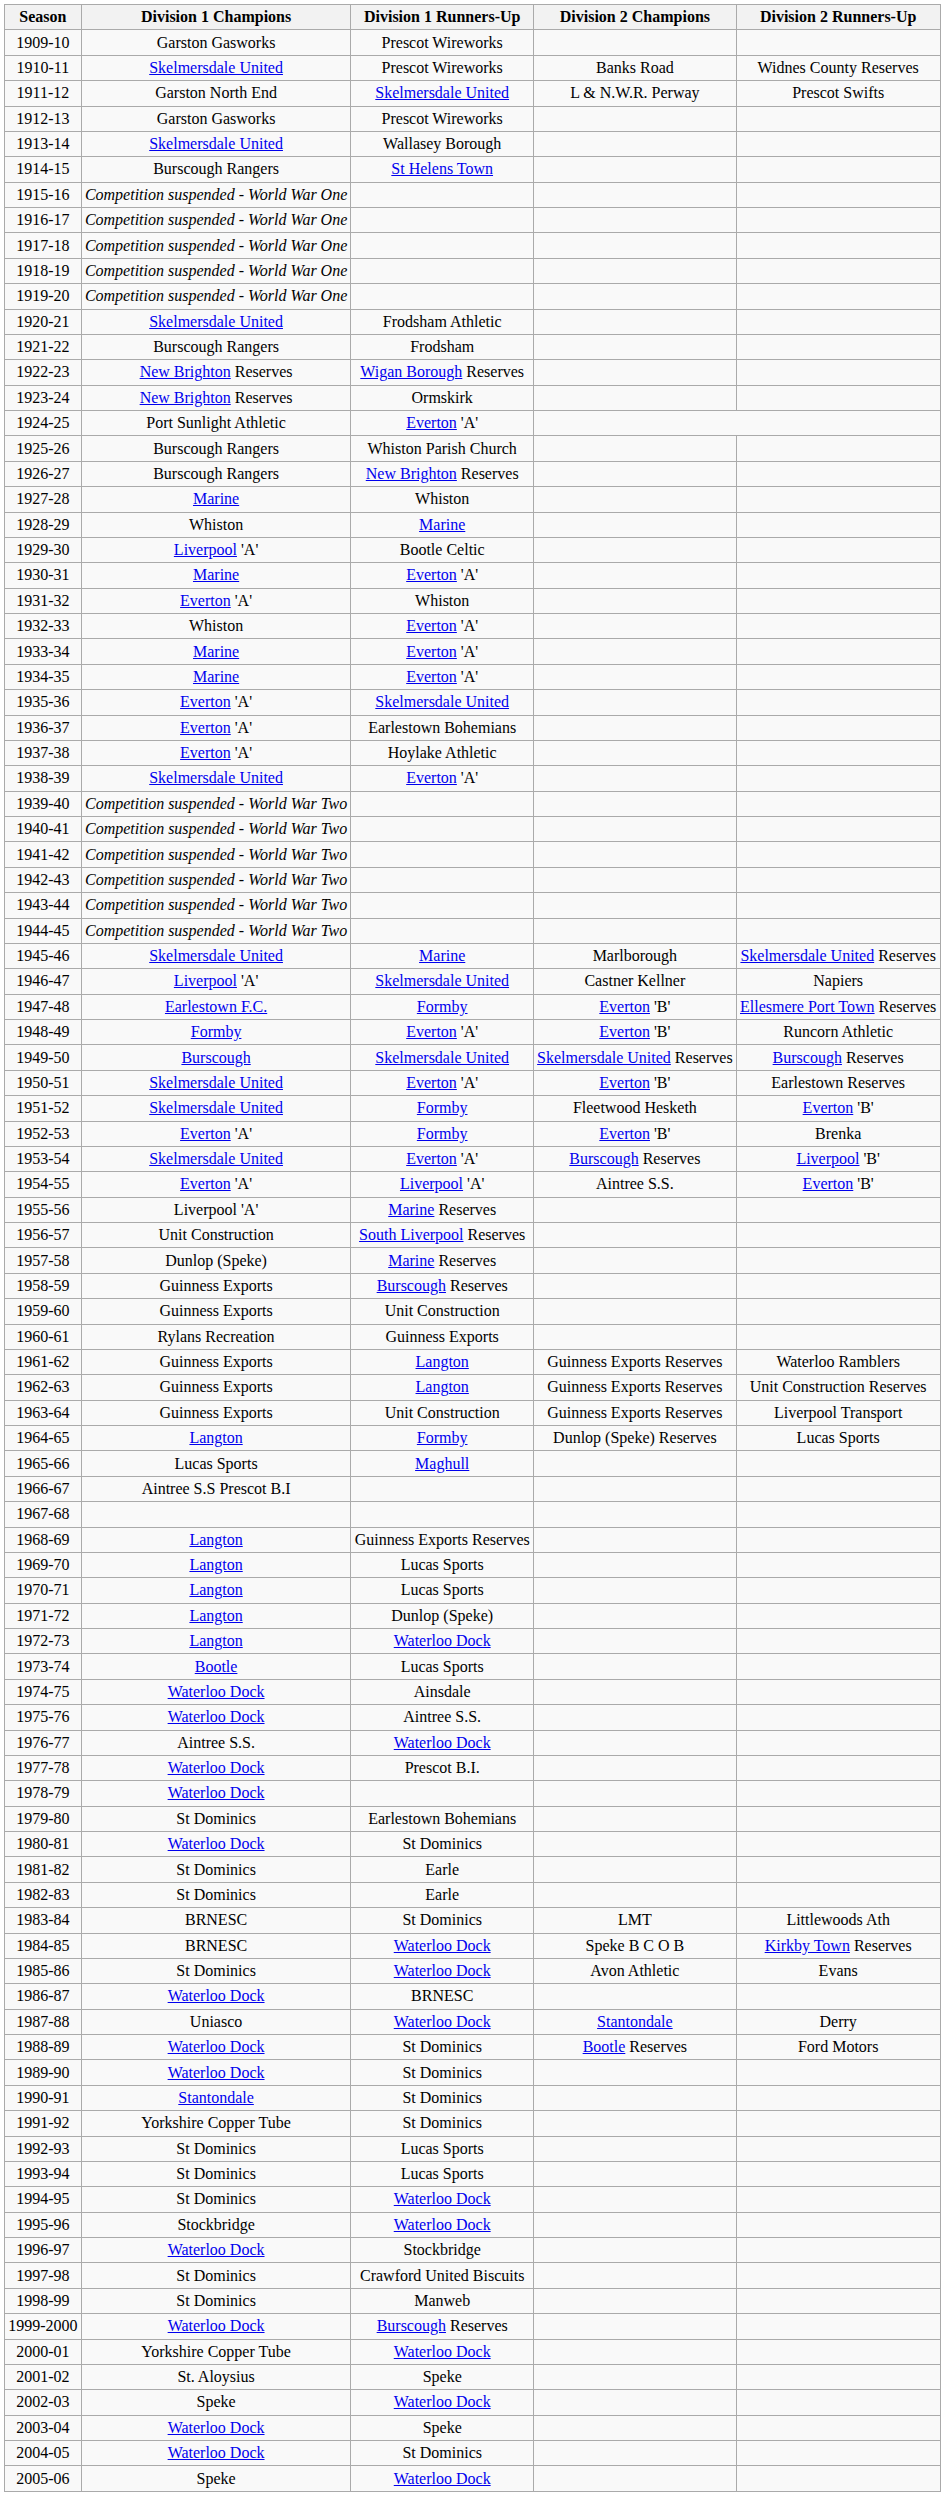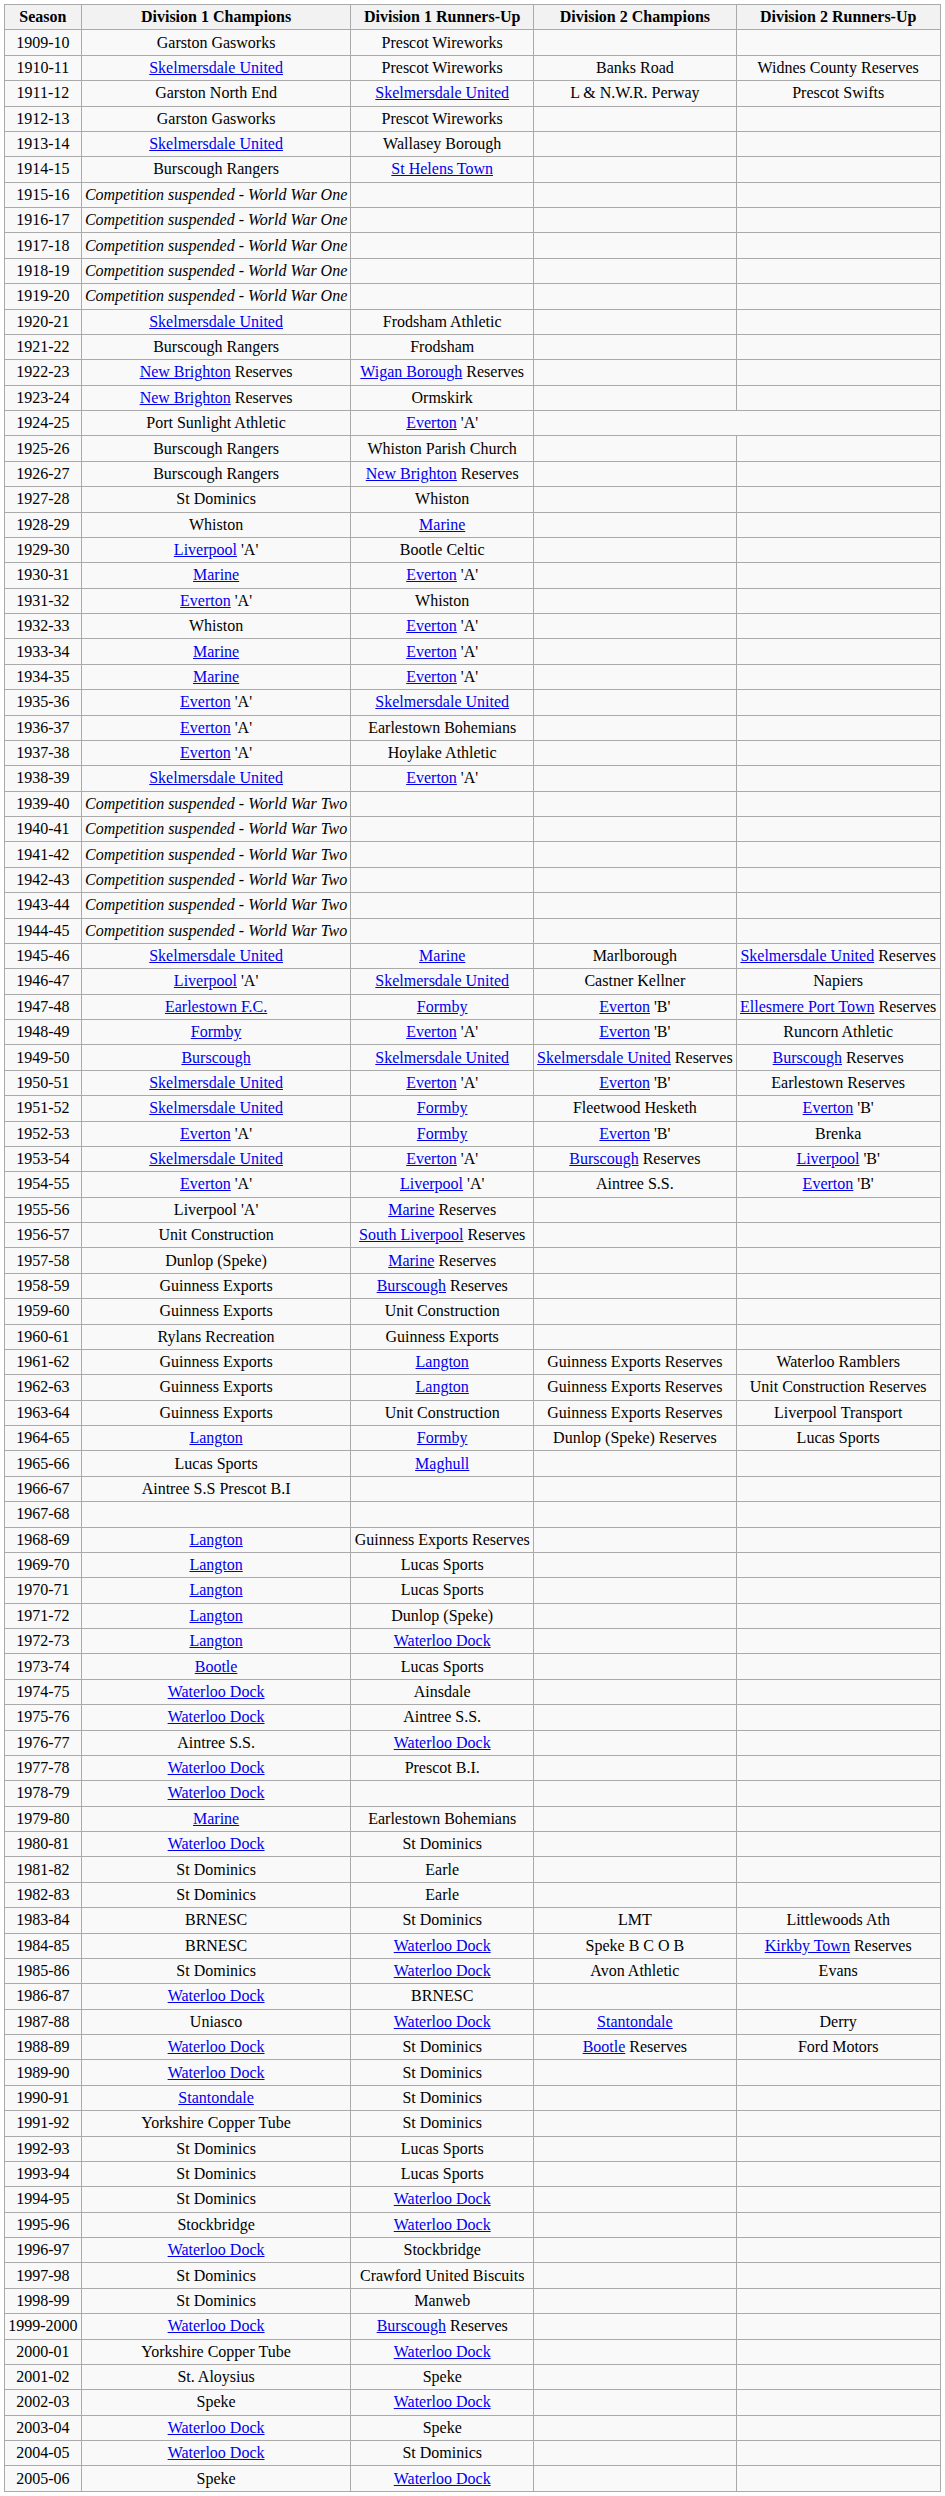 <table class="wikitable" style="text-align: center">
 <tr>
 <th>Season</th>
 <th>Division 1 Champions</th>
 <th>Division 1 Runners-Up</th>
 <th>Division 2 Champions</th>
 <th>Division 2 Runners-Up</th>
 </tr>
 <tr>
 <td>1909-10</td>
 <td>Garston Gasworks</td>
 <td>Prescot Wireworks</td>
 <td></td>
 <td></td>
 </tr>
 <tr>
 </tr>
 <tr>
 <td>1910-11</td>
 <td><a href='#'>Skelmersdale United</a></td>
 <td>Prescot Wireworks</td>
 <td>Banks Road</td>
 <td>Widnes County Reserves</td>
 </tr>
 <tr>
 </tr>
 <tr>
 <td>1911-12</td>
 <td>Garston North End</td>
 <td><a href='#'>Skelmersdale United</a></td>
 <td>L & N.W.R. Perway</td>
 <td>Prescot Swifts</td>
 </tr>
 <tr>
 </tr>
 <tr>
 <td>1912-13</td>
 <td>Garston Gasworks</td>
 <td>Prescot Wireworks</td>
 <td></td>
 <td></td>
 </tr>
 <tr>
 </tr>
 <tr>
 <td>1913-14</td>
 <td><a href='#'>Skelmersdale United</a></td>
 <td>Wallasey Borough</td>
 <td></td>
 <td></td>
 </tr>
 <tr>
 </tr>
 <tr>
 <td>1914-15</td>
 <td>Burscough Rangers</td>
 <td><a href='#'>St Helens Town</a></td>
 <td></td>
 <td></td>
 </tr>
 <tr>
 </tr>
 <tr>
 <td>1915-16</td>
 <td><em>Competition suspended - World War One</em></td>
 <td></td>
 <td></td>
 <td></td>
 </tr>
 <tr>
 </tr>
 <tr>
 <td>1916-17</td>
 <td><em>Competition suspended - World War One</em></td>
 <td></td>
 <td></td>
 <td></td>
 </tr>
 <tr>
 </tr>
 <tr>
 <td>1917-18</td>
 <td><em>Competition suspended - World War One</em></td>
 <td></td>
 <td></td>
 <td></td>
 </tr>
 <tr>
 </tr>
 <tr>
 <td>1918-19</td>
 <td><em>Competition suspended - World War One</em></td>
 <td></td>
 <td></td>
 <td></td>
 </tr>
 <tr>
 </tr>
 <tr>
 <td>1919-20</td>
 <td><em>Competition suspended - World War One</em></td>
 <td></td>
 <td></td>
 <td></td>
 </tr>
 <tr>
 </tr>
 <tr>
 <td>1920-21</td>
 <td><a href='#'>Skelmersdale United</a></td>
 <td>Frodsham Athletic</td>
 <td></td>
 <td></td>
 </tr>
 <tr>
 </tr>
 <tr>
 <td>1921-22</td>
 <td>Burscough Rangers</td>
 <td>Frodsham</td>
 <td></td>
 <td></td>
 </tr>
 <tr>
 </tr>
 <tr>
 <td>1922-23</td>
 <td><a href='#'>New Brighton</a> Reserves</td>
 <td><a href='#'>Wigan Borough</a> Reserves</td>
 <td></td>
 <td></td>
 </tr>
 <tr>
 </tr>
 <tr>
 <td>1923-24</td>
 <td><a href='#'>New Brighton</a> Reserves</td>
 <td>Ormskirk</td>
 <td></td>
 <td></td>
 </tr>
 <tr>
 </tr>
 <tr>
 <td>1924-25</td>
 <td>Port Sunlight Athletic</td>
 <td><a href='#'>Everton</a> 'A'</td>
 </tr>
 <tr>
 </tr>
 <tr>
 <td>1925-26</td>
 <td>Burscough Rangers</td>
 <td>Whiston Parish Church</td>
 <td></td>
 <td></td>
 </tr>
 <tr>
 </tr>
 <tr>
 <td>1926-27</td>
 <td>Burscough Rangers</td>
 <td><a href='#'>New Brighton</a> Reserves</td>
 <td></td>
 <td></td>
 </tr>
 <tr>
 </tr>
 <tr>
 <td>1927-28</td>
-<td><a href='#'>Marine</a></td>
+<td>St Dominics</td>
 <td>Whiston</td>
 <td></td>
 <td></td>
 </tr>
 <tr>
 </tr>
 <tr>
 <td>1928-29</td>
 <td>Whiston</td>
 <td><a href='#'>Marine</a></td>
 <td></td>
 <td></td>
 </tr>
 <tr>
 </tr>
 <tr>
 <td>1929-30</td>
 <td><a href='#'>Liverpool</a> 'A'</td>
 <td>Bootle Celtic</td>
 <td></td>
 <td></td>
 </tr>
 <tr>
 </tr>
 <tr>
 <td>1930-31</td>
 <td><a href='#'>Marine</a></td>
 <td><a href='#'>Everton</a> 'A'</td>
 <td></td>
 <td></td>
 </tr>
 <tr>
 </tr>
 <tr>
 <td>1931-32</td>
 <td><a href='#'>Everton</a> 'A'</td>
 <td>Whiston</td>
 <td></td>
 <td></td>
 </tr>
 <tr>
 </tr>
 <tr>
 <td>1932-33</td>
 <td>Whiston</td>
 <td><a href='#'>Everton</a> 'A'</td>
 <td></td>
 <td></td>
 </tr>
 <tr>
 </tr>
 <tr>
 <td>1933-34</td>
 <td><a href='#'>Marine</a></td>
 <td><a href='#'>Everton</a> 'A'</td>
 <td></td>
 <td></td>
 </tr>
 <tr>
 </tr>
 <tr>
 <td>1934-35</td>
 <td><a href='#'>Marine</a></td>
 <td><a href='#'>Everton</a> 'A'</td>
 <td></td>
 <td></td>
 </tr>
 <tr>
 </tr>
 <tr>
 <td>1935-36</td>
 <td><a href='#'>Everton</a> 'A'</td>
 <td><a href='#'>Skelmersdale United</a></td>
 <td></td>
 <td></td>
 </tr>
 <tr>
 </tr>
 <tr>
 <td>1936-37</td>
 <td><a href='#'>Everton</a> 'A'</td>
 <td>Earlestown Bohemians</td>
 <td></td>
 <td></td>
 </tr>
 <tr>
 </tr>
 <tr>
 <td>1937-38</td>
 <td><a href='#'>Everton</a> 'A'</td>
 <td>Hoylake Athletic</td>
 <td></td>
 <td></td>
 </tr>
 <tr>
 </tr>
 <tr>
 <td>1938-39</td>
 <td><a href='#'>Skelmersdale United</a></td>
 <td><a href='#'>Everton</a> 'A'</td>
 <td></td>
 <td></td>
 </tr>
 <tr>
 </tr>
 <tr>
 <td>1939-40</td>
 <td><em>Competition suspended - World War Two</em></td>
 <td></td>
 <td></td>
 <td></td>
 </tr>
 <tr>
 </tr>
 <tr>
 <td>1940-41</td>
 <td><em>Competition suspended - World War Two</em></td>
 <td></td>
 <td></td>
 <td></td>
 </tr>
 <tr>
 </tr>
 <tr>
 <td>1941-42</td>
 <td><em>Competition suspended - World War Two</em></td>
 <td></td>
 <td></td>
 <td></td>
 </tr>
 <tr>
 </tr>
 <tr>
 <td>1942-43</td>
 <td><em>Competition suspended - World War Two</em></td>
 <td></td>
 <td></td>
 <td></td>
 </tr>
 <tr>
 </tr>
 <tr>
 <td>1943-44</td>
 <td><em>Competition suspended - World War Two</em></td>
 <td></td>
 <td></td>
 <td></td>
 </tr>
 <tr>
 </tr>
 <tr>
 <td>1944-45</td>
 <td><em>Competition suspended - World War Two</em></td>
 <td></td>
 <td></td>
 <td></td>
 </tr>
 <tr>
 </tr>
 <tr>
 <td>1945-46</td>
 <td><a href='#'>Skelmersdale United</a></td>
 <td><a href='#'>Marine</a></td>
 <td>Marlborough</td>
 <td><a href='#'>Skelmersdale United</a> Reserves</td>
 </tr>
 <tr>
 </tr>
 <tr>
 <td>1946-47</td>
 <td><a href='#'>Liverpool</a> 'A'</td>
 <td><a href='#'>Skelmersdale United</a></td>
 <td>Castner Kellner</td>
 <td>Napiers</td>
 </tr>
 <tr>
 </tr>
 <tr>
 <td>1947-48</td>
 <td><a href='#'>Earlestown F.C.</a></td>
 <td><a href='#'>Formby</a></td>
 <td><a href='#'>Everton</a> 'B'</td>
 <td><a href='#'>Ellesmere Port Town</a> Reserves</td>
 </tr>
 <tr>
 </tr>
 <tr>
 <td>1948-49</td>
 <td><a href='#'>Formby</a></td>
 <td><a href='#'>Everton</a> 'A'</td>
 <td><a href='#'>Everton</a> 'B'</td>
 <td>Runcorn Athletic</td>
 </tr>
 <tr>
 </tr>
 <tr>
 <td>1949-50</td>
 <td><a href='#'>Burscough</a></td>
 <td><a href='#'>Skelmersdale United</a></td>
 <td><a href='#'>Skelmersdale United</a> Reserves</td>
 <td><a href='#'>Burscough</a> Reserves</td>
 </tr>
 <tr>
 </tr>
 <tr>
 <td>1950-51</td>
 <td><a href='#'>Skelmersdale United</a></td>
 <td><a href='#'>Everton</a> 'A'</td>
 <td><a href='#'>Everton</a> 'B'</td>
 <td>Earlestown Reserves</td>
 </tr>
 <tr>
 </tr>
 <tr>
 <td>1951-52</td>
 <td><a href='#'>Skelmersdale United</a></td>
 <td><a href='#'>Formby</a></td>
 <td>Fleetwood Hesketh</td>
 <td><a href='#'>Everton</a> 'B'</td>
 </tr>
 <tr>
 </tr>
 <tr>
 <td>1952-53</td>
 <td><a href='#'>Everton</a> 'A'</td>
 <td><a href='#'>Formby</a></td>
 <td><a href='#'>Everton</a> 'B'</td>
 <td>Brenka</td>
 </tr>
 <tr>
 </tr>
 <tr>
 <td>1953-54</td>
 <td><a href='#'>Skelmersdale United</a></td>
 <td><a href='#'>Everton</a> 'A'</td>
 <td><a href='#'>Burscough</a> Reserves</td>
 <td><a href='#'>Liverpool</a> 'B'</td>
 </tr>
 <tr>
 </tr>
 <tr>
 <td>1954-55</td>
 <td><a href='#'>Everton</a> 'A'</td>
 <td><a href='#'>Liverpool</a> 'A'</td>
 <td>Aintree S.S.</td>
 <td><a href='#'>Everton</a> 'B'</td>
 </tr>
 <tr>
 </tr>
 <tr>
 <td>1955-56</td>
 <td>Liverpool 'A'</td>
 <td><a href='#'>Marine</a> Reserves</td>
 <td></td>
 <td></td>
 </tr>
 <tr>
 </tr>
 <tr>
 <td>1956-57</td>
 <td>Unit Construction</td>
 <td><a href='#'>South Liverpool</a> Reserves</td>
 <td></td>
 <td></td>
 </tr>
 <tr>
 </tr>
 <tr>
 <td>1957-58</td>
 <td>Dunlop (Speke)</td>
 <td><a href='#'>Marine</a> Reserves</td>
 <td></td>
 <td></td>
 </tr>
 <tr>
 </tr>
 <tr>
 <td>1958-59</td>
 <td>Guinness Exports</td>
 <td><a href='#'>Burscough</a> Reserves</td>
 <td></td>
 <td></td>
 </tr>
 <tr>
 </tr>
 <tr>
 <td>1959-60</td>
 <td>Guinness Exports</td>
 <td>Unit Construction</td>
 <td></td>
 <td></td>
 </tr>
 <tr>
 </tr>
 <tr>
 <td>1960-61</td>
 <td>Rylans Recreation</td>
 <td>Guinness Exports</td>
 <td></td>
 <td></td>
 </tr>
 <tr>
 </tr>
 <tr>
 <td>1961-62</td>
 <td>Guinness Exports</td>
 <td><a href='#'>Langton</a></td>
 <td>Guinness Exports Reserves</td>
 <td>Waterloo Ramblers</td>
 </tr>
 <tr>
 </tr>
 <tr>
 <td>1962-63</td>
 <td>Guinness Exports</td>
 <td><a href='#'>Langton</a></td>
 <td>Guinness Exports Reserves</td>
 <td>Unit Construction Reserves</td>
 </tr>
 <tr>
 </tr>
 <tr>
 <td>1963-64</td>
 <td>Guinness Exports</td>
 <td>Unit Construction</td>
 <td>Guinness Exports Reserves</td>
 <td>Liverpool Transport</td>
 </tr>
 <tr>
 </tr>
 <tr>
 <td>1964-65</td>
 <td><a href='#'>Langton</a></td>
 <td><a href='#'>Formby</a></td>
 <td>Dunlop (Speke) Reserves</td>
 <td>Lucas Sports</td>
 </tr>
 <tr>
 </tr>
 <tr>
 <td>1965-66</td>
 <td>Lucas Sports</td>
 <td><a href='#'>Maghull</a></td>
 <td></td>
 <td></td>
 </tr>
 <tr>
 </tr>
 <tr>
 <td>1966-67</td>
 <td>Aintree S.S Prescot B.I</td>
 <td></td>
 <td></td>
 <td></td>
 </tr>
 <tr>
 </tr>
 <tr>
 <td>1967-68</td>
 <td></td>
 <td></td>
 <td></td>
 <td></td>
 </tr>
 <tr>
 </tr>
 <tr>
 <td>1968-69</td>
 <td><a href='#'>Langton</a></td>
 <td>Guinness Exports Reserves</td>
 <td></td>
 <td></td>
 </tr>
 <tr>
 </tr>
 <tr>
 <td>1969-70</td>
 <td><a href='#'>Langton</a></td>
 <td>Lucas Sports</td>
 <td></td>
 <td></td>
 </tr>
 <tr>
 </tr>
 <tr>
 <td>1970-71</td>
 <td><a href='#'>Langton</a></td>
 <td>Lucas Sports</td>
 <td></td>
 <td></td>
 </tr>
 <tr>
 </tr>
 <tr>
 <td>1971-72</td>
 <td><a href='#'>Langton</a></td>
 <td>Dunlop (Speke)</td>
 <td></td>
 <td></td>
 </tr>
 <tr>
 </tr>
 <tr>
 <td>1972-73</td>
 <td><a href='#'>Langton</a></td>
 <td><a href='#'>Waterloo Dock</a></td>
 <td></td>
 <td></td>
 </tr>
 <tr>
 </tr>
 <tr>
 <td>1973-74</td>
 <td><a href='#'>Bootle</a></td>
 <td>Lucas Sports</td>
 <td></td>
 <td></td>
 </tr>
 <tr>
 </tr>
 <tr>
 <td>1974-75</td>
 <td><a href='#'>Waterloo Dock</a></td>
 <td>Ainsdale</td>
 <td></td>
 <td></td>
 </tr>
 <tr>
 </tr>
 <tr>
 <td>1975-76</td>
 <td><a href='#'>Waterloo Dock</a></td>
 <td>Aintree S.S.</td>
 <td></td>
 <td></td>
 </tr>
 <tr>
 </tr>
 <tr>
 <td>1976-77</td>
 <td>Aintree S.S.</td>
 <td><a href='#'>Waterloo Dock</a></td>
 <td></td>
 <td></td>
 </tr>
 <tr>
 </tr>
 <tr>
 <td>1977-78</td>
 <td><a href='#'>Waterloo Dock</a></td>
 <td>Prescot B.I.</td>
 <td></td>
 <td></td>
 </tr>
 <tr>
 </tr>
 <tr>
 <td>1978-79</td>
 <td><a href='#'>Waterloo Dock</a></td>
 <td></td>
 <td></td>
 <td></td>
 </tr>
 <tr>
 </tr>
 <tr>
 <td>1979-80</td>
-<td>St Dominics</td>
+<td><a href='#'>Marine</a></td>
 <td>Earlestown Bohemians</td>
 <td></td>
 <td></td>
 </tr>
 <tr>
 </tr>
 <tr>
 <td>1980-81</td>
 <td><a href='#'>Waterloo Dock</a></td>
 <td>St Dominics</td>
 <td></td>
 <td></td>
 </tr>
 <tr>
 </tr>
 <tr>
 <td>1981-82</td>
 <td>St Dominics</td>
 <td>Earle</td>
 <td></td>
 <td></td>
 </tr>
 <tr>
 <td>1982-83</td>
 <td>St Dominics</td>
 <td>Earle</td>
 <td></td>
 <td></td>
 </tr>
 <tr>
 <td>1983-84</td>
 <td>BRNESC</td>
 <td>St Dominics</td>
 <td>LMT</td>
 <td>Littlewoods Ath</td>
 </tr>
 <tr>
 <td>1984-85</td>
 <td>BRNESC</td>
 <td><a href='#'>Waterloo Dock</a></td>
 <td>Speke B C O B</td>
 <td><a href='#'>Kirkby Town</a> Reserves</td>
 </tr>
 <tr>
 <td>1985-86</td>
 <td>St Dominics</td>
 <td><a href='#'>Waterloo Dock</a></td>
 <td>Avon Athletic</td>
 <td>Evans</td>
 </tr>
 <tr>
 <td>1986-87</td>
 <td><a href='#'>Waterloo Dock</a></td>
 <td>BRNESC</td>
 <td></td>
 <td></td>
 </tr>
 <tr>
 <td>1987-88</td>
 <td>Uniasco</td>
 <td><a href='#'>Waterloo Dock</a></td>
 <td><a href='#'>Stantondale</a></td>
 <td>Derry</td>
 </tr>
 <tr>
 <td>1988-89</td>
 <td><a href='#'>Waterloo Dock</a></td>
 <td>St Dominics</td>
 <td><a href='#'>Bootle</a> Reserves</td>
 <td>Ford Motors</td>
 </tr>
 <tr>
 <td>1989-90</td>
 <td><a href='#'>Waterloo Dock</a></td>
 <td>St Dominics</td>
 <td></td>
 <td></td>
 </tr>
 <tr>
 </tr>
 <tr>
 <td>1990-91</td>
 <td><a href='#'>Stantondale</a></td>
 <td>St Dominics</td>
 <td></td>
 <td></td>
 </tr>
 <tr>
 </tr>
 <tr>
 <td>1991-92</td>
 <td>Yorkshire Copper Tube</td>
 <td>St Dominics</td>
 <td></td>
 <td></td>
 </tr>
 <tr>
 </tr>
 <tr>
 <td>1992-93</td>
 <td>St Dominics</td>
 <td>Lucas Sports</td>
 <td></td>
 <td></td>
 </tr>
 <tr>
 </tr>
 <tr>
 <td>1993-94</td>
 <td>St Dominics</td>
 <td>Lucas Sports</td>
 <td></td>
 <td></td>
 </tr>
 <tr>
 </tr>
 <tr>
 <td>1994-95</td>
 <td>St Dominics</td>
 <td><a href='#'>Waterloo Dock</a></td>
 <td></td>
 <td></td>
 </tr>
 <tr>
 </tr>
 <tr>
 <td>1995-96</td>
 <td>Stockbridge</td>
 <td><a href='#'>Waterloo Dock</a></td>
 <td></td>
 <td></td>
 </tr>
 <tr Eldonians>
 </tr>
 <tr>
 <td>1996-97</td>
 <td><a href='#'>Waterloo Dock</a></td>
 <td>Stockbridge</td>
 <td></td>
 <td></td>
 </tr>
 <tr>
 </tr>
 <tr>
 <td>1997-98</td>
 <td>St Dominics</td>
 <td>Crawford United Biscuits</td>
 <td></td>
 <td></td>
 </tr>
 <tr>
 </tr>
 <tr>
 <td>1998-99</td>
 <td>St Dominics</td>
 <td>Manweb</td>
 <td></td>
 <td></td>
 </tr>
 <tr>
 </tr>
 <tr>
 <td>1999-2000</td>
 <td><a href='#'>Waterloo Dock</a></td>
 <td><a href='#'>Burscough</a> Reserves</td>
 <td></td>
 <td></td>
 </tr>
 <tr>
 </tr>
 <tr>
 <td>2000-01</td>
 <td>Yorkshire Copper Tube</td>
 <td><a href='#'>Waterloo Dock</a></td>
 <td></td>
 <td></td>
 </tr>
 <tr>
 </tr>
 <tr>
 <td>2001-02</td>
 <td>St. Aloysius</td>
 <td>Speke</td>
 <td></td>
 <td></td>
 </tr>
 <tr>
 </tr>
 <tr>
 <td>2002-03</td>
 <td>Speke</td>
 <td><a href='#'>Waterloo Dock</a></td>
 <td></td>
 <td></td>
 </tr>
 <tr>
 </tr>
 <tr>
 <td>2003-04</td>
 <td><a href='#'>Waterloo Dock</a></td>
 <td>Speke</td>
 <td></td>
 <td></td>
 </tr>
 <tr>
 </tr>
 <tr>
 <td>2004-05</td>
 <td><a href='#'>Waterloo Dock</a></td>
 <td>St Dominics</td>
 <td></td>
 <td></td>
 </tr>
 <tr>
 </tr>
 <tr>
 <td>2005-06</td>
 <td>Speke</td>
 <td><a href='#'>Waterloo Dock</a></td>
 <td></td>
 <td></td>
 </tr>
 <tr>
 </tr>
 </table>
